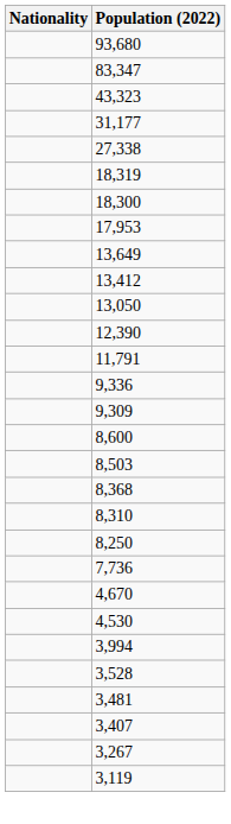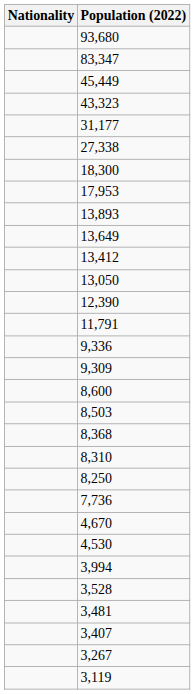 <table class="wikitable sortable mw-collapsible mw-collapsed">
 <tr>
 <th>Nationality</th>
 <th>Population (2022)</th>
 </tr>
 <tr>
 <td></td>
 <td>93,680</td>
 </tr>
 <tr>
 <td></td>
 <td>83,347</td>
 </tr>
 <tr>
 <td></td>
+<td>45,449</td>
+</tr>
+<tr>
+<td></td>
 <td>43,323</td>
 </tr>
 <tr>
 <td></td>
 <td>31,177</td>
 </tr>
 <tr>
 <td></td>
 <td>27,338</td>
 </tr>
 <tr>
 <td></td>
-<td>18,319</td>
-</tr>
-<tr>
-<td></td>
 <td>18,300</td>
 </tr>
 <tr>
 <td></td>
 <td>17,953</td>
+</tr>
+<tr>
+<td></td>
+<td>13,893</td>
 </tr>
 <tr>
 <td></td>
 <td>13,649</td>
 </tr>
 <tr>
 <td></td>
 <td>13,412</td>
 </tr>
 <tr>
 <td></td>
 <td>13,050</td>
 </tr>
 <tr>
 <td></td>
 <td>12,390</td>
 </tr>
 <tr>
 <td></td>
 <td>11,791</td>
 </tr>
 <tr>
 <td></td>
 <td>9,336</td>
 </tr>
 <tr>
 <td></td>
 <td>9,309</td>
 </tr>
 <tr>
 <td></td>
 <td>8,600</td>
 </tr>
 <tr>
 <td></td>
 <td>8,503</td>
 </tr>
 <tr>
 <td></td>
 <td>8,368</td>
 </tr>
 <tr>
 <td></td>
 <td>8,310</td>
 </tr>
 <tr>
 <td></td>
 <td>8,250</td>
 </tr>
 <tr>
 <td></td>
 <td>7,736</td>
 </tr>
 <tr>
 <td></td>
 <td>4,670</td>
 </tr>
 <tr>
 <td></td>
 <td>4,530</td>
 </tr>
 <tr>
 <td></td>
 <td>3,994</td>
 </tr>
 <tr>
 <td></td>
 <td>3,528</td>
 </tr>
 <tr>
 <td></td>
 <td>3,481</td>
 </tr>
 <tr>
 <td></td>
 <td>3,407</td>
 </tr>
 <tr>
 <td></td>
 <td>3,267</td>
 </tr>
 <tr>
 <td></td>
 <td>3,119</td>
 </tr>
 </table>
